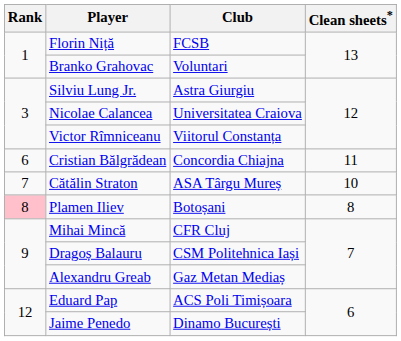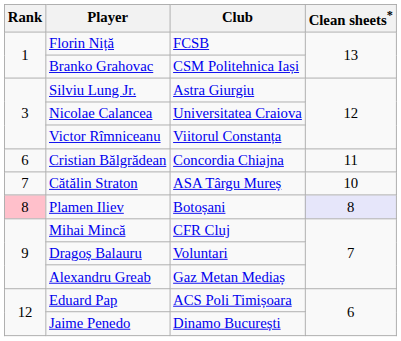 <table class="wikitable">
 <tr>
 <th>Rank</th>
 <th>Player</th>
 <th>Club</th>
 <th>Clean sheets<sup>*</sup></th>
 </tr>
 <tr>
 <td rowspan=2 align=center>1</td>
 <td> <a href='#'>Florin Niță</a></td>
 <td><a href='#'>FCSB</a></td>
 <td rowspan=2 align=center>13</td>
 </tr>
 <tr>
 <td> <a href='#'>Branko Grahovac</a></td>
-<td><a href='#'>Voluntari</a></td>
+<td><a href='#'>CSM Politehnica Iași</a></td>
 </tr>
 <tr>
 <td rowspan=3 align=center>3</td>
 <td> <a href='#'>Silviu Lung Jr.</a></td>
 <td><a href='#'>Astra Giurgiu</a></td>
 <td rowspan=3 align=center>12</td>
 </tr>
 <tr>
 <td> <a href='#'>Nicolae Calancea</a></td>
 <td><a href='#'>Universitatea Craiova</a></td>
 </tr>
 <tr>
 <td> <a href='#'>Victor Rîmniceanu</a></td>
 <td><a href='#'>Viitorul Constanța</a></td>
 </tr>
 <tr>
 <td rowspan=1 align=center>6</td>
 <td> <a href='#'>Cristian Bălgrădean</a></td>
 <td><a href='#'>Concordia Chiajna</a></td>
 <td rowspan=1 align=center>11</td>
 </tr>
 <tr>
 <td rowspan=1 align=center>7</td>
 <td> <a href='#'>Cătălin Straton</a></td>
 <td><a href='#'>ASA Târgu Mureș</a></td>
 <td rowspan=1 align=center>10</td>
 </tr>
 <tr>
 <td rowspan=1 align=center style="background: pink;">8</td>
 <td> <a href='#'>Plamen Iliev</a></td>
 <td><a href='#'>Botoșani</a></td>
-<td rowspan=1 align=center>8</td>
+<td rowspan=1 align=center style="background: lavender;">8</td>
 </tr>
 <tr>
 <td rowspan=3 align=center>9</td>
 <td> <a href='#'>Mihai Mincă</a></td>
 <td><a href='#'>CFR Cluj</a></td>
 <td rowspan=3 align=center>7</td>
 </tr>
 <tr>
 <td> <a href='#'>Dragoș Balauru</a></td>
-<td><a href='#'>CSM Politehnica Iași</a></td>
+<td><a href='#'>Voluntari</a></td>
 </tr>
 <tr>
 <td> <a href='#'>Alexandru Greab</a></td>
 <td><a href='#'>Gaz Metan Mediaș</a></td>
 </tr>
 <tr>
 <td rowspan=2 align=center>12</td>
 <td> <a href='#'>Eduard Pap</a></td>
 <td><a href='#'>ACS Poli Timișoara</a></td>
 <td rowspan=2 align=center>6</td>
 </tr>
 <tr>
 <td> <a href='#'>Jaime Penedo</a></td>
 <td><a href='#'>Dinamo București</a><br></td>
 </tr>
 </table>
